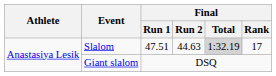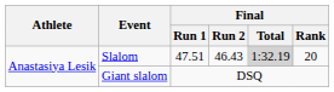 <table class="wikitable">
 <tr>
 <th rowspan="2">Athlete</th>
 <th rowspan="2">Event</th>
 <th colspan="4">Final</th>
 </tr>
 <tr>
 <th>Run 1</th>
 <th>Run 2</th>
 <th>Total</th>
 <th>Rank</th>
 </tr>
 <tr>
 <td rowspan=2><a href='#'>Anastasiya Lesik</a></td>
 <td><a href='#'>Slalom</a></td>
 <td align="center">47.51</td>
-<td align="center">44.63</td>
+<td align="center">46.43</td>
 <td align="center" style="background: lightgrey;">1:32.19</td>
-<td align="center">17</td>
+<td align="center">20</td>
 </tr>
 <tr>
 <td><a href='#'>Giant slalom</a></td>
 <td align="center" colspan=4>DSQ</td>
 </tr>
 </table>
